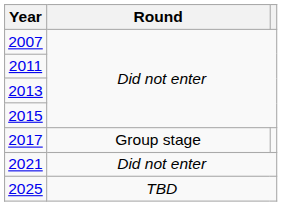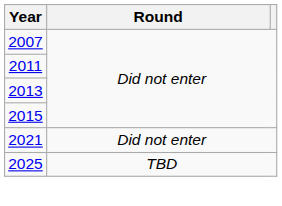 <table class="wikitable" style="text-align: center; font-size:90%">
 <tr>
 <th>Year</th>
 <th style="width:200px">Round</th>
 <th></th>
 </tr>
 <tr>
 <td><a href='#'>2007</a></td>
 <td colspan="2" rowspan="4"><em>Did not enter</em></td>
 </tr>
 <tr>
 <td><a href='#'>2011</a></td>
 </tr>
 <tr>
 <td><a href='#'>2013</a></td>
 </tr>
 <tr>
 <td><a href='#'>2015</a></td>
 </tr>
 <tr>
-<td><a href='#'>2017</a></td>
-<td>Group stage</td>
-<td></td>
-</tr>
-<tr>
 <td><a href='#'>2021</a></td>
 <td colspan="2"><em>Did not enter</em></td>
 </tr>
 <tr>
 <td><a href='#'>2025</a></td>
 <td colspan="2"><em>TBD</em></td>
 </tr>
 </table>
